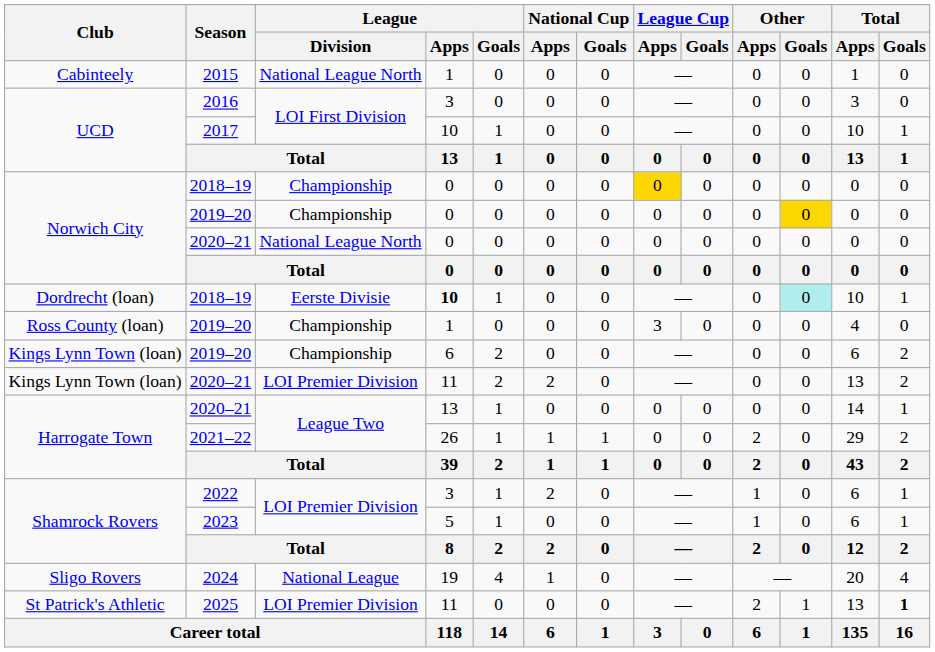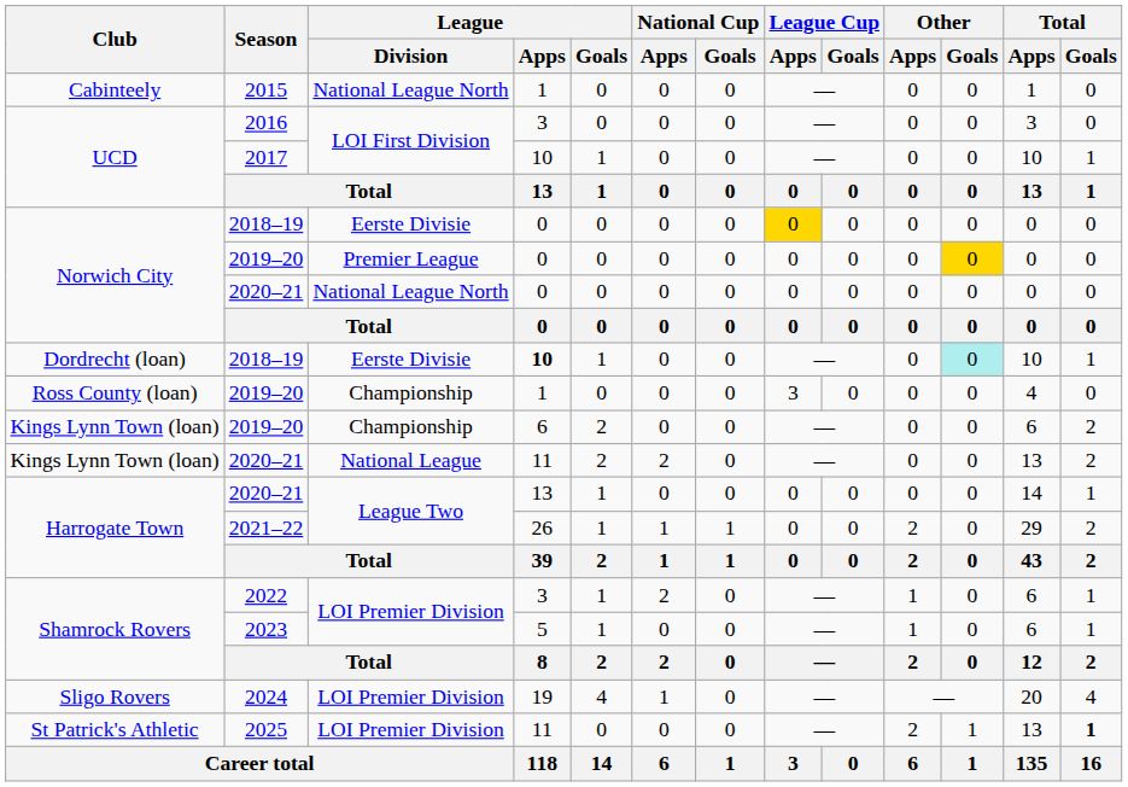 <table class=wikitable style="text-align: center">
 <tr>
 <th rowspan=2>Club</th>
 <th rowspan=2>Season</th>
 <th colspan=3>League</th>
 <th colspan=2>National Cup</th>
 <th colspan=2><a href='#'>League Cup</a></th>
 <th colspan=2>Other</th>
 <th colspan=2>Total</th>
 </tr>
 <tr>
 <th>Division</th>
 <th>Apps</th>
 <th>Goals</th>
 <th>Apps</th>
 <th>Goals</th>
 <th>Apps</th>
 <th>Goals</th>
 <th>Apps</th>
 <th>Goals</th>
 <th>Apps</th>
 <th>Goals</th>
 </tr>
 <tr>
 <td><a href='#'>Cabinteely</a></td>
 <td><a href='#'>2015</a></td>
 <td><a href='#'>National League North</a></td>
 <td>1</td>
 <td>0</td>
 <td>0</td>
 <td>0</td>
 <td colspan="2">—</td>
 <td>0</td>
 <td>0</td>
 <td>1</td>
 <td>0</td>
 </tr>
 <tr>
 <td rowspan="3"><a href='#'>UCD</a></td>
 <td><a href='#'>2016</a></td>
 <td rowspan="2"><a href='#'>LOI First Division</a></td>
 <td>3</td>
 <td>0</td>
 <td>0</td>
 <td>0</td>
 <td colspan="2">—</td>
 <td>0</td>
 <td>0</td>
 <td>3</td>
 <td>0</td>
 </tr>
 <tr>
 <td><a href='#'>2017</a></td>
 <td>10</td>
 <td>1</td>
 <td>0</td>
 <td>0</td>
 <td colspan="2">—</td>
 <td>0</td>
 <td>0</td>
 <td>10</td>
 <td>1</td>
 </tr>
 <tr>
 <th colspan=2>Total</th>
 <th>13</th>
 <th>1</th>
 <th>0</th>
 <th>0</th>
 <th>0</th>
 <th>0</th>
 <th>0</th>
 <th>0</th>
 <th>13</th>
 <th>1</th>
 </tr>
 <tr>
 <td rowspan=4><a href='#'>Norwich City</a></td>
 <td><a href='#'>2018–19</a></td>
-<td><a href='#'>Championship</a></td>
+<td><a href='#'>Eerste Divisie</a></td>
 <td>0</td>
 <td>0</td>
 <td>0</td>
 <td>0</td>
 <td style="background: gold;">0</td>
 <td>0</td>
 <td>0</td>
 <td>0</td>
 <td>0</td>
 <td>0</td>
 </tr>
 <tr>
 <td><a href='#'>2019–20</a></td>
-<td>Championship</td>
+<td><a href='#'>Premier League</a></td>
 <td>0</td>
 <td>0</td>
 <td>0</td>
 <td>0</td>
 <td>0</td>
 <td>0</td>
 <td>0</td>
 <td style="background: gold;">0</td>
 <td>0</td>
 <td>0</td>
 </tr>
 <tr>
 <td><a href='#'>2020–21</a></td>
 <td><a href='#'>National League North</a></td>
 <td>0</td>
 <td>0</td>
 <td>0</td>
 <td>0</td>
 <td>0</td>
 <td>0</td>
 <td>0</td>
 <td>0</td>
 <td>0</td>
 <td>0</td>
 </tr>
 <tr>
 <th colspan=2>Total</th>
 <th>0</th>
 <th>0</th>
 <th>0</th>
 <th>0</th>
 <th>0</th>
 <th>0</th>
 <th>0</th>
 <th>0</th>
 <th>0</th>
 <th>0</th>
 </tr>
 <tr>
 <td><a href='#'>Dordrecht</a> (loan)</td>
 <td><a href='#'>2018–19</a></td>
 <td><a href='#'>Eerste Divisie</a></td>
 <td><strong>10</strong></td>
 <td>1</td>
 <td>0</td>
 <td>0</td>
 <td colspan="2">—</td>
 <td>0</td>
 <td style="background: paleturquoise;">0</td>
 <td>10</td>
 <td>1</td>
 </tr>
 <tr>
 <td><a href='#'>Ross County</a> (loan)</td>
 <td><a href='#'>2019–20</a></td>
 <td>Championship</td>
 <td>1</td>
 <td>0</td>
 <td>0</td>
 <td>0</td>
 <td>3</td>
 <td>0</td>
 <td>0</td>
 <td>0</td>
 <td>4</td>
 <td>0</td>
 </tr>
 <tr>
 <td><a href='#'>Kings Lynn Town</a> (loan)</td>
 <td><a href='#'>2019–20</a></td>
 <td>Championship</td>
 <td>6</td>
 <td>2</td>
 <td>0</td>
 <td>0</td>
 <td colspan="2">—</td>
 <td>0</td>
 <td>0</td>
 <td>6</td>
 <td>2</td>
 </tr>
 <tr>
 <td>Kings Lynn Town (loan)</td>
 <td><a href='#'>2020–21</a></td>
-<td><a href='#'>LOI Premier Division</a></td>
+<td><a href='#'>National League</a></td>
 <td>11</td>
 <td>2</td>
 <td>2</td>
 <td>0</td>
 <td colspan="2">—</td>
 <td>0</td>
 <td>0</td>
 <td>13</td>
 <td>2</td>
 </tr>
 <tr>
 <td rowspan="3"><a href='#'>Harrogate Town</a></td>
 <td><a href='#'>2020–21</a></td>
 <td rowspan="2"><a href='#'>League Two</a></td>
 <td>13</td>
 <td>1</td>
 <td>0</td>
 <td>0</td>
 <td>0</td>
 <td>0</td>
 <td>0</td>
 <td>0</td>
 <td>14</td>
 <td>1</td>
 </tr>
 <tr>
 <td><a href='#'>2021–22</a></td>
 <td>26</td>
 <td>1</td>
 <td>1</td>
 <td>1</td>
 <td>0</td>
 <td>0</td>
 <td>2</td>
 <td>0</td>
 <td>29</td>
 <td>2</td>
 </tr>
 <tr>
 <th colspan=2>Total</th>
 <th>39</th>
 <th>2</th>
 <th>1</th>
 <th>1</th>
 <th>0</th>
 <th>0</th>
 <th>2</th>
 <th>0</th>
 <th>43</th>
 <th>2</th>
 </tr>
 <tr>
 <td rowspan="3"><a href='#'>Shamrock Rovers</a></td>
 <td><a href='#'>2022</a></td>
 <td rowspan="2"><a href='#'>LOI Premier Division</a></td>
 <td>3</td>
 <td>1</td>
 <td>2</td>
 <td>0</td>
 <td colspan="2">—</td>
 <td>1</td>
 <td>0</td>
 <td>6</td>
 <td>1</td>
 </tr>
 <tr>
 <td><a href='#'>2023</a></td>
 <td>5</td>
 <td>1</td>
 <td>0</td>
 <td>0</td>
 <td colspan="2">—</td>
 <td>1</td>
 <td>0</td>
 <td>6</td>
 <td>1</td>
 </tr>
 <tr>
 <th colspan=2>Total</th>
 <th>8</th>
 <th>2</th>
 <th>2</th>
 <th>0</th>
 <th colspan="2">—</th>
 <th>2</th>
 <th>0</th>
 <th>12</th>
 <th>2</th>
 </tr>
 <tr>
 <td><a href='#'>Sligo Rovers</a></td>
 <td><a href='#'>2024</a></td>
-<td><a href='#'>National League</a></td>
+<td><a href='#'>LOI Premier Division</a></td>
 <td>19</td>
 <td>4</td>
 <td>1</td>
 <td>0</td>
 <td colspan="2">—</td>
 <td colspan="2">—</td>
 <td>20</td>
 <td>4</td>
 </tr>
 <tr>
 <td><a href='#'>St Patrick's Athletic</a></td>
 <td><a href='#'>2025</a></td>
 <td><a href='#'>LOI Premier Division</a></td>
 <td>11</td>
 <td>0</td>
 <td>0</td>
 <td>0</td>
 <td colspan="2">—</td>
 <td>2</td>
 <td>1</td>
 <td>13</td>
 <td><strong>1</strong></td>
 </tr>
 <tr>
 <th colspan=3>Career total</th>
 <th>118</th>
 <th>14</th>
 <th>6</th>
 <th>1</th>
 <th>3</th>
 <th>0</th>
 <th>6</th>
 <th>1</th>
 <th>135</th>
 <th>16</th>
 </tr>
 </table>
